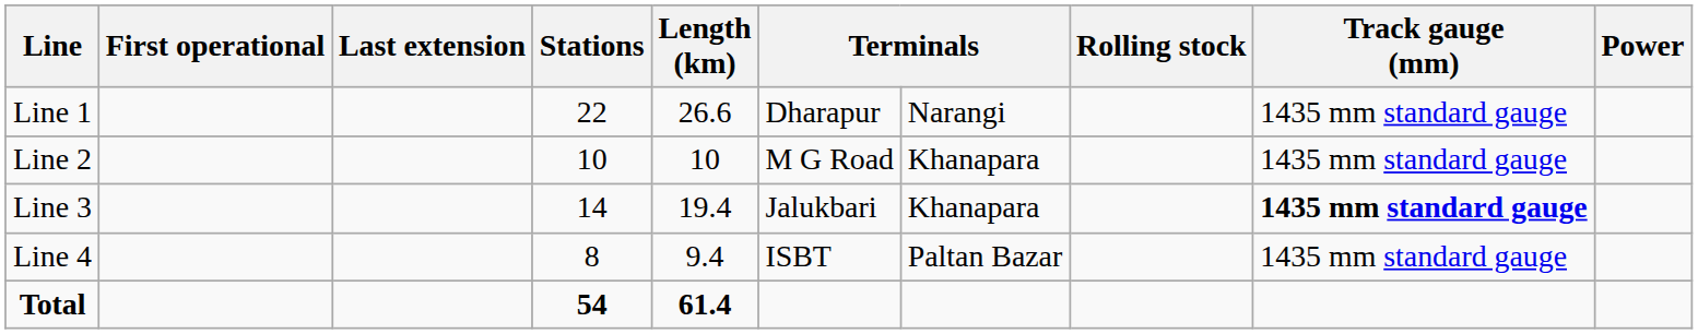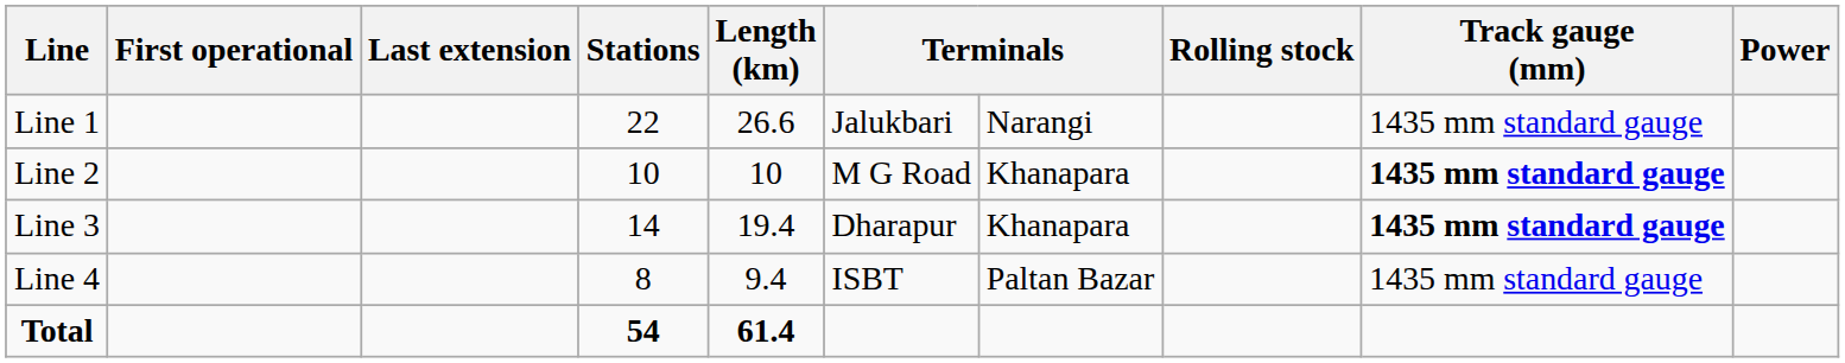 <table class="wikitable sortable" style="margin:auto;">
 <tr>
 <th>Line</th>
 <th>First operational</th>
 <th>Last extension</th>
 <th>Stations</th>
 <th>Length<br>(km)</th>
 <th colspan="2">Terminals</th>
 <th>Rolling stock</th>
 <th>Track gauge<br>(mm)</th>
 <th>Power</th>
 </tr>
 <tr>
 <td>Line 1</td>
 <td></td>
 <td></td>
 <td style="text-align:center;">22</td>
 <td style="text-align:center;">26.6</td>
-<td>Dharapur</td>
+<td>Jalukbari</td>
 <td>Narangi</td>
 <td></td>
 <td>1435 mm <a href='#'>standard gauge</a></td>
 <td></td>
 </tr>
 <tr>
 <td>Line 2</td>
 <td></td>
 <td></td>
 <td style="text-align:center;">10</td>
 <td style="text-align:center;">10</td>
 <td>M G Road</td>
 <td>Khanapara</td>
 <td></td>
-<td>1435 mm <a href='#'>standard gauge</a></td>
+<td><strong>1435 mm <a href='#'>standard gauge</a></strong></td>
 <td></td>
 </tr>
 <tr>
 <td>Line 3</td>
 <td></td>
 <td></td>
 <td style="text-align:center;">14</td>
 <td style="text-align:center;">19.4</td>
-<td>Jalukbari</td>
+<td>Dharapur</td>
 <td>Khanapara</td>
 <td></td>
 <td><strong>1435 mm <a href='#'>standard gauge</a></strong></td>
 <td></td>
 </tr>
 <tr>
 <td>Line 4</td>
 <td></td>
 <td></td>
 <td style="text-align:center;">8</td>
 <td style="text-align:center;">9.4</td>
 <td>ISBT</td>
 <td>Paltan Bazar</td>
 <td></td>
 <td>1435 mm <a href='#'>standard gauge</a></td>
 <td></td>
 </tr>
 <tr>
 <td style="text-align:center;"><strong>Total</strong></td>
 <td></td>
 <td></td>
 <td style="text-align:center;"><strong>54</strong></td>
 <td style="text-align:center;"><strong>61.4</strong></td>
 <td></td>
 <td></td>
 <td></td>
 <td></td>
 <td></td>
 </tr>
 </table>
